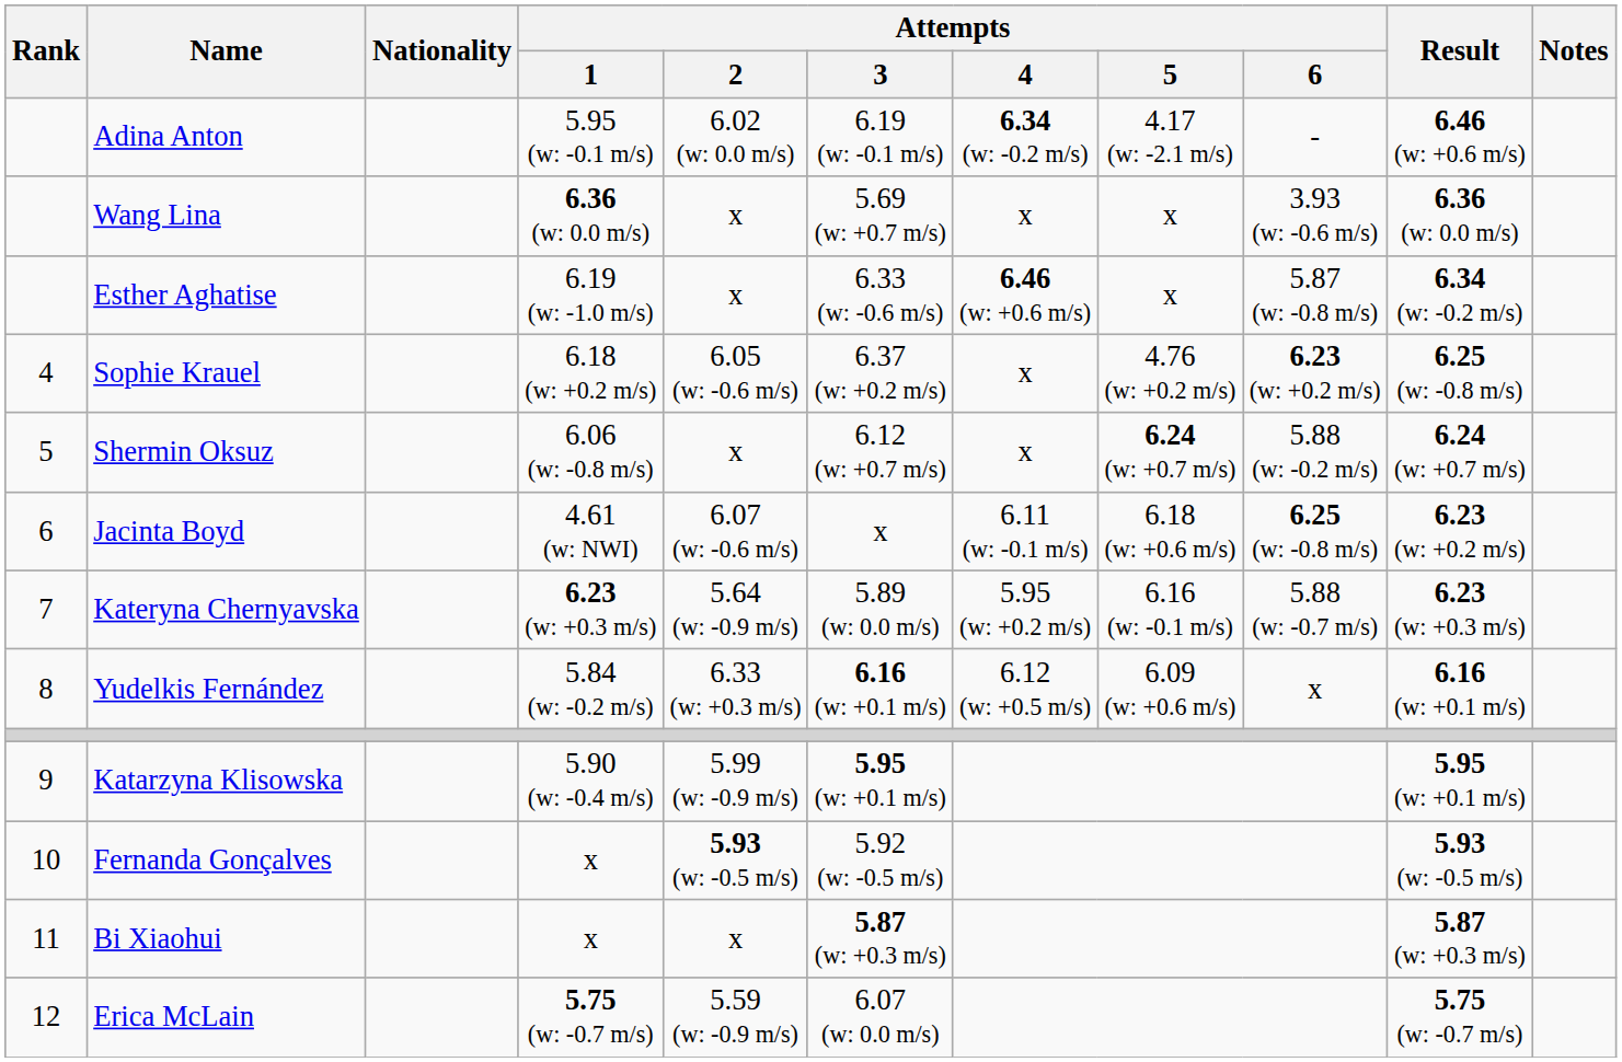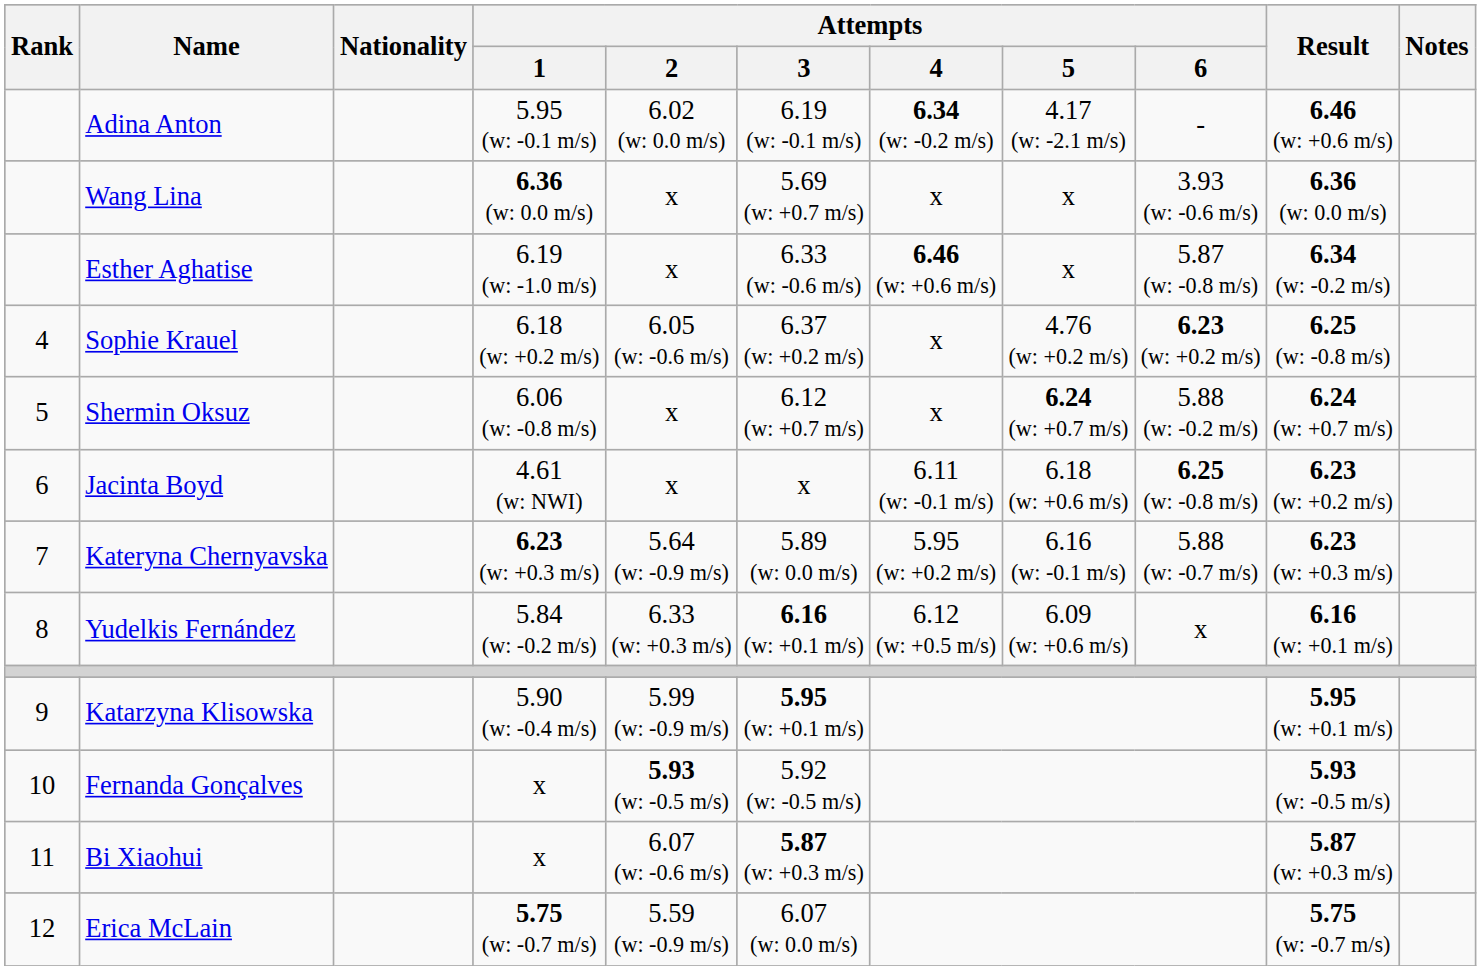 <table class="wikitable sortable" style="text-align:center">
 <tr>
 <th rowspan=2>Rank</th>
 <th rowspan=2>Name</th>
 <th rowspan=2>Nationality</th>
 <th colspan=6>Attempts</th>
 <th rowspan=2>Result</th>
 <th rowspan=2>Notes</th>
 </tr>
 <tr>
 <th>1</th>
 <th>2</th>
 <th>3</th>
 <th>4</th>
 <th>5</th>
 <th>6</th>
 </tr>
 <tr>
 <td></td>
 <td align=left><a href='#'>Adina Anton</a></td>
 <td align=left></td>
 <td>5.95<br><small>(w: -0.1 m/s)</small></td>
 <td>6.02<br><small>(w: 0.0 m/s)</small></td>
 <td>6.19<br><small>(w: -0.1 m/s)</small></td>
 <td><strong>6.34</strong><br><small>(w: -0.2 m/s)</small></td>
 <td>4.17<br><small>(w: -2.1 m/s)</small></td>
 <td>-</td>
 <td><strong>6.46</strong> <br><small>(w: +0.6 m/s)</small></td>
 <td></td>
 </tr>
 <tr>
 <td></td>
 <td align=left><a href='#'>Wang Lina</a></td>
 <td align=left></td>
 <td><strong>6.36</strong><br><small>(w: 0.0 m/s)</small></td>
 <td>x</td>
 <td>5.69<br><small>(w: +0.7 m/s)</small></td>
 <td>x</td>
 <td>x</td>
 <td>3.93<br><small>(w: -0.6 m/s)</small></td>
 <td><strong>6.36</strong> <br><small>(w: 0.0 m/s)</small></td>
 <td></td>
 </tr>
 <tr>
 <td></td>
 <td align=left><a href='#'>Esther Aghatise</a></td>
 <td align=left></td>
 <td>6.19<br><small>(w: -1.0 m/s)</small></td>
 <td>x</td>
 <td>6.33<br><small>(w: -0.6 m/s)</small></td>
 <td><strong>6.46</strong><br><small>(w: +0.6 m/s)</small></td>
 <td>x</td>
 <td>5.87<br><small>(w: -0.8 m/s)</small></td>
 <td><strong>6.34</strong> <br><small>(w: -0.2 m/s)</small></td>
 <td></td>
 </tr>
 <tr>
 <td>4</td>
 <td align=left><a href='#'>Sophie Krauel</a></td>
 <td align=left></td>
 <td>6.18<br><small>(w: +0.2 m/s)</small></td>
 <td>6.05<br><small>(w: -0.6 m/s)</small></td>
 <td>6.37<br><small>(w: +0.2 m/s)</small></td>
 <td>x</td>
 <td>4.76<br><small>(w: +0.2 m/s)</small></td>
 <td><strong>6.23</strong><br><small>(w: +0.2 m/s)</small></td>
 <td><strong>6.25</strong> <br><small>(w: -0.8 m/s)</small></td>
 <td></td>
 </tr>
 <tr>
 <td>5</td>
 <td align=left><a href='#'>Shermin Oksuz</a></td>
 <td align=left></td>
 <td>6.06<br><small>(w: -0.8 m/s)</small></td>
 <td>x</td>
 <td>6.12<br><small>(w: +0.7 m/s)</small></td>
 <td>x</td>
 <td><strong>6.24</strong><br><small>(w: +0.7 m/s)</small></td>
 <td>5.88<br><small>(w: -0.2 m/s)</small></td>
 <td><strong>6.24</strong> <br><small>(w: +0.7 m/s)</small></td>
 <td></td>
 </tr>
 <tr>
 <td>6</td>
 <td align=left><a href='#'>Jacinta Boyd</a></td>
 <td align=left></td>
 <td>4.61<br><small>(w: NWI)</small></td>
-<td>6.07<br><small>(w: -0.6 m/s)</small></td>
+<td>x</td>
 <td>x</td>
 <td>6.11<br><small>(w: -0.1 m/s)</small></td>
 <td>6.18<br><small>(w: +0.6 m/s)</small></td>
 <td><strong>6.25</strong><br><small>(w: -0.8 m/s)</small></td>
 <td><strong>6.23</strong> <br><small>(w: +0.2 m/s)</small></td>
 <td></td>
 </tr>
 <tr>
 <td>7</td>
 <td align=left><a href='#'>Kateryna Chernyavska</a></td>
 <td align=left></td>
 <td><strong>6.23</strong><br><small>(w: +0.3 m/s)</small></td>
 <td>5.64<br><small>(w: -0.9 m/s)</small></td>
 <td>5.89<br><small>(w: 0.0 m/s)</small></td>
 <td>5.95<br><small>(w: +0.2 m/s)</small></td>
 <td>6.16<br><small>(w: -0.1 m/s)</small></td>
 <td>5.88<br><small>(w: -0.7 m/s)</small></td>
 <td><strong>6.23</strong> <br><small>(w: +0.3 m/s)</small></td>
 <td></td>
 </tr>
 <tr>
 <td>8</td>
 <td align=left><a href='#'>Yudelkis Fernández</a></td>
 <td align=left></td>
 <td>5.84<br><small>(w: -0.2 m/s)</small></td>
 <td>6.33<br><small>(w: +0.3 m/s)</small></td>
 <td><strong>6.16</strong><br><small>(w: +0.1 m/s)</small></td>
 <td>6.12<br><small>(w: +0.5 m/s)</small></td>
 <td>6.09<br><small>(w: +0.6 m/s)</small></td>
 <td>x</td>
 <td><strong>6.16</strong> <br><small>(w: +0.1 m/s)</small></td>
 <td></td>
 </tr>
 <tr>
 <td colspan=11 bgcolor=lightgray></td>
 </tr>
 <tr>
 <td>9</td>
 <td align=left><a href='#'>Katarzyna Klisowska</a></td>
 <td align=left></td>
 <td>5.90<br><small>(w: -0.4 m/s)</small></td>
 <td>5.99<br><small>(w: -0.9 m/s)</small></td>
 <td><strong>5.95</strong><br><small>(w: +0.1 m/s)</small></td>
 <td colspan=3></td>
 <td><strong>5.95</strong> <br><small>(w: +0.1 m/s)</small></td>
 <td></td>
 </tr>
 <tr>
 <td>10</td>
 <td align=left><a href='#'>Fernanda Gonçalves</a></td>
 <td align=left></td>
 <td>x</td>
 <td><strong>5.93</strong><br><small>(w: -0.5 m/s)</small></td>
 <td>5.92<br><small>(w: -0.5 m/s)</small></td>
 <td colspan=3></td>
 <td><strong>5.93</strong> <br><small>(w: -0.5 m/s)</small></td>
 <td></td>
 </tr>
 <tr>
 <td>11</td>
 <td align=left><a href='#'>Bi Xiaohui</a></td>
 <td align=left></td>
 <td>x</td>
-<td>x</td>
+<td>6.07<br><small>(w: -0.6 m/s)</small></td>
 <td><strong>5.87</strong><br><small>(w: +0.3 m/s)</small></td>
 <td colspan=3></td>
 <td><strong>5.87</strong> <br><small>(w: +0.3 m/s)</small></td>
 <td></td>
 </tr>
 <tr>
 <td>12</td>
 <td align=left><a href='#'>Erica McLain</a></td>
 <td align=left></td>
 <td><strong>5.75</strong><br><small>(w: -0.7 m/s)</small></td>
 <td>5.59<br><small>(w: -0.9 m/s)</small></td>
 <td>6.07<br><small>(w: 0.0 m/s)</small></td>
 <td colspan=3></td>
 <td><strong>5.75</strong> <br><small>(w: -0.7 m/s)</small></td>
 <td></td>
 </tr>
 </table>
